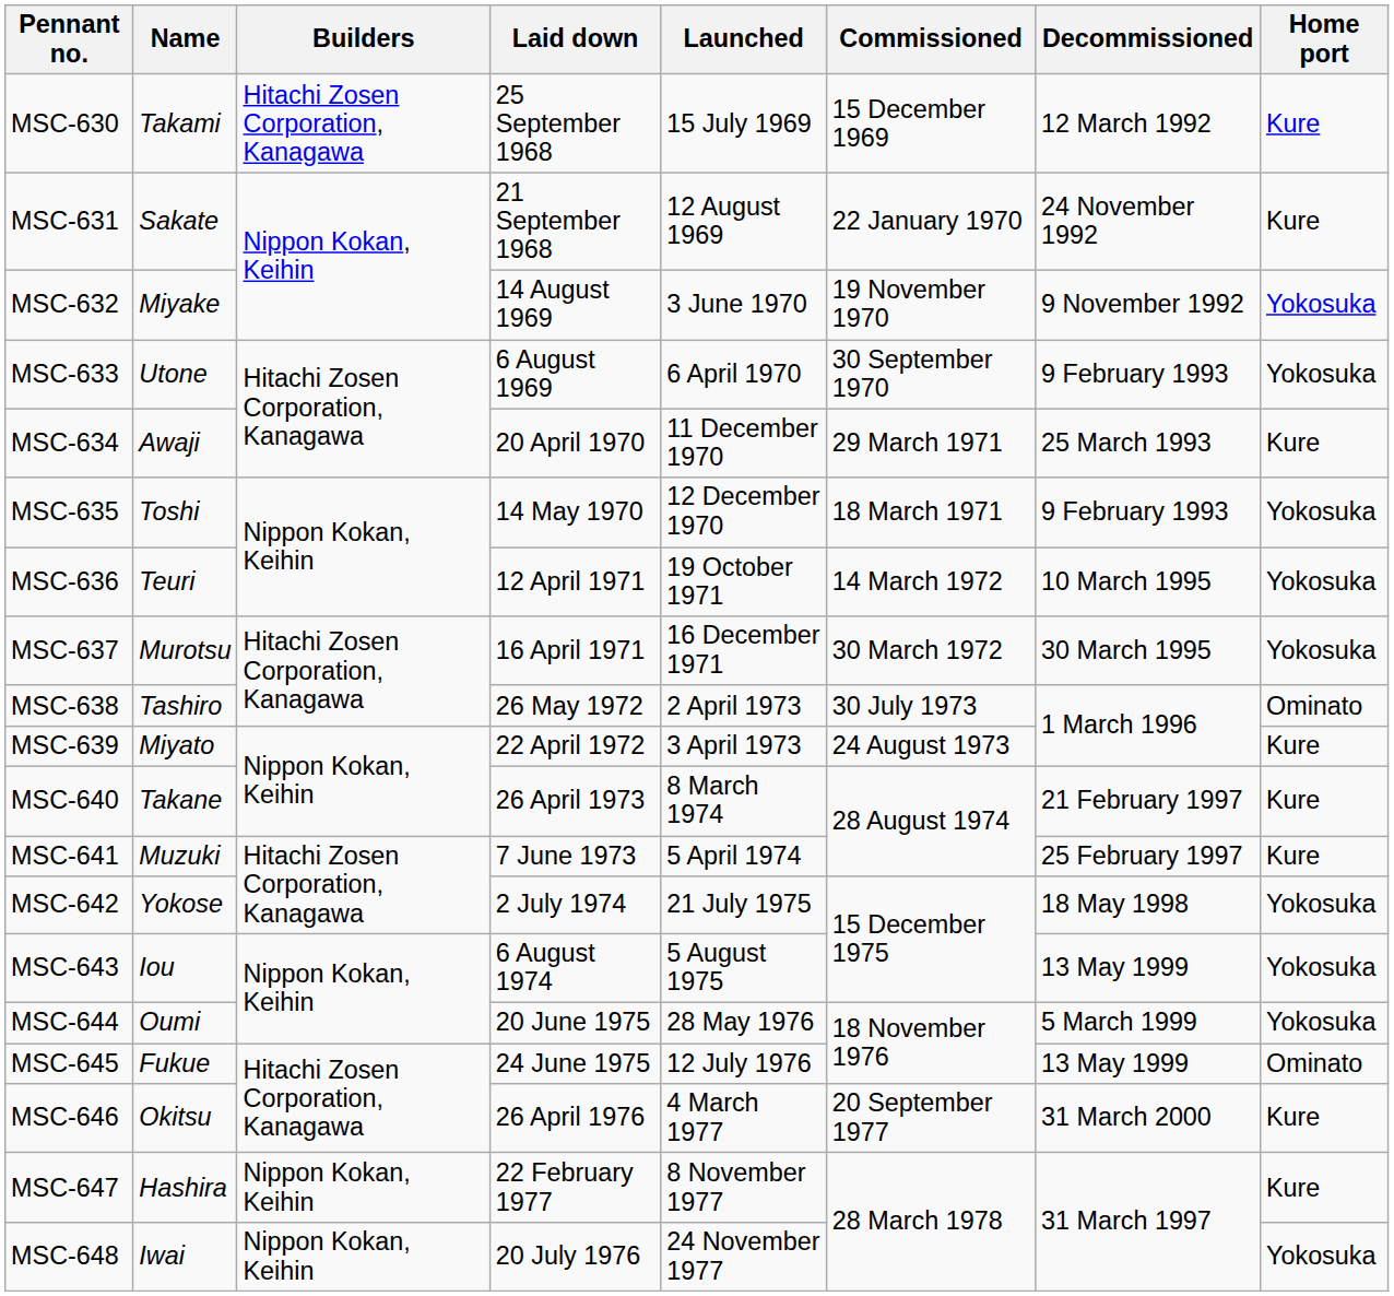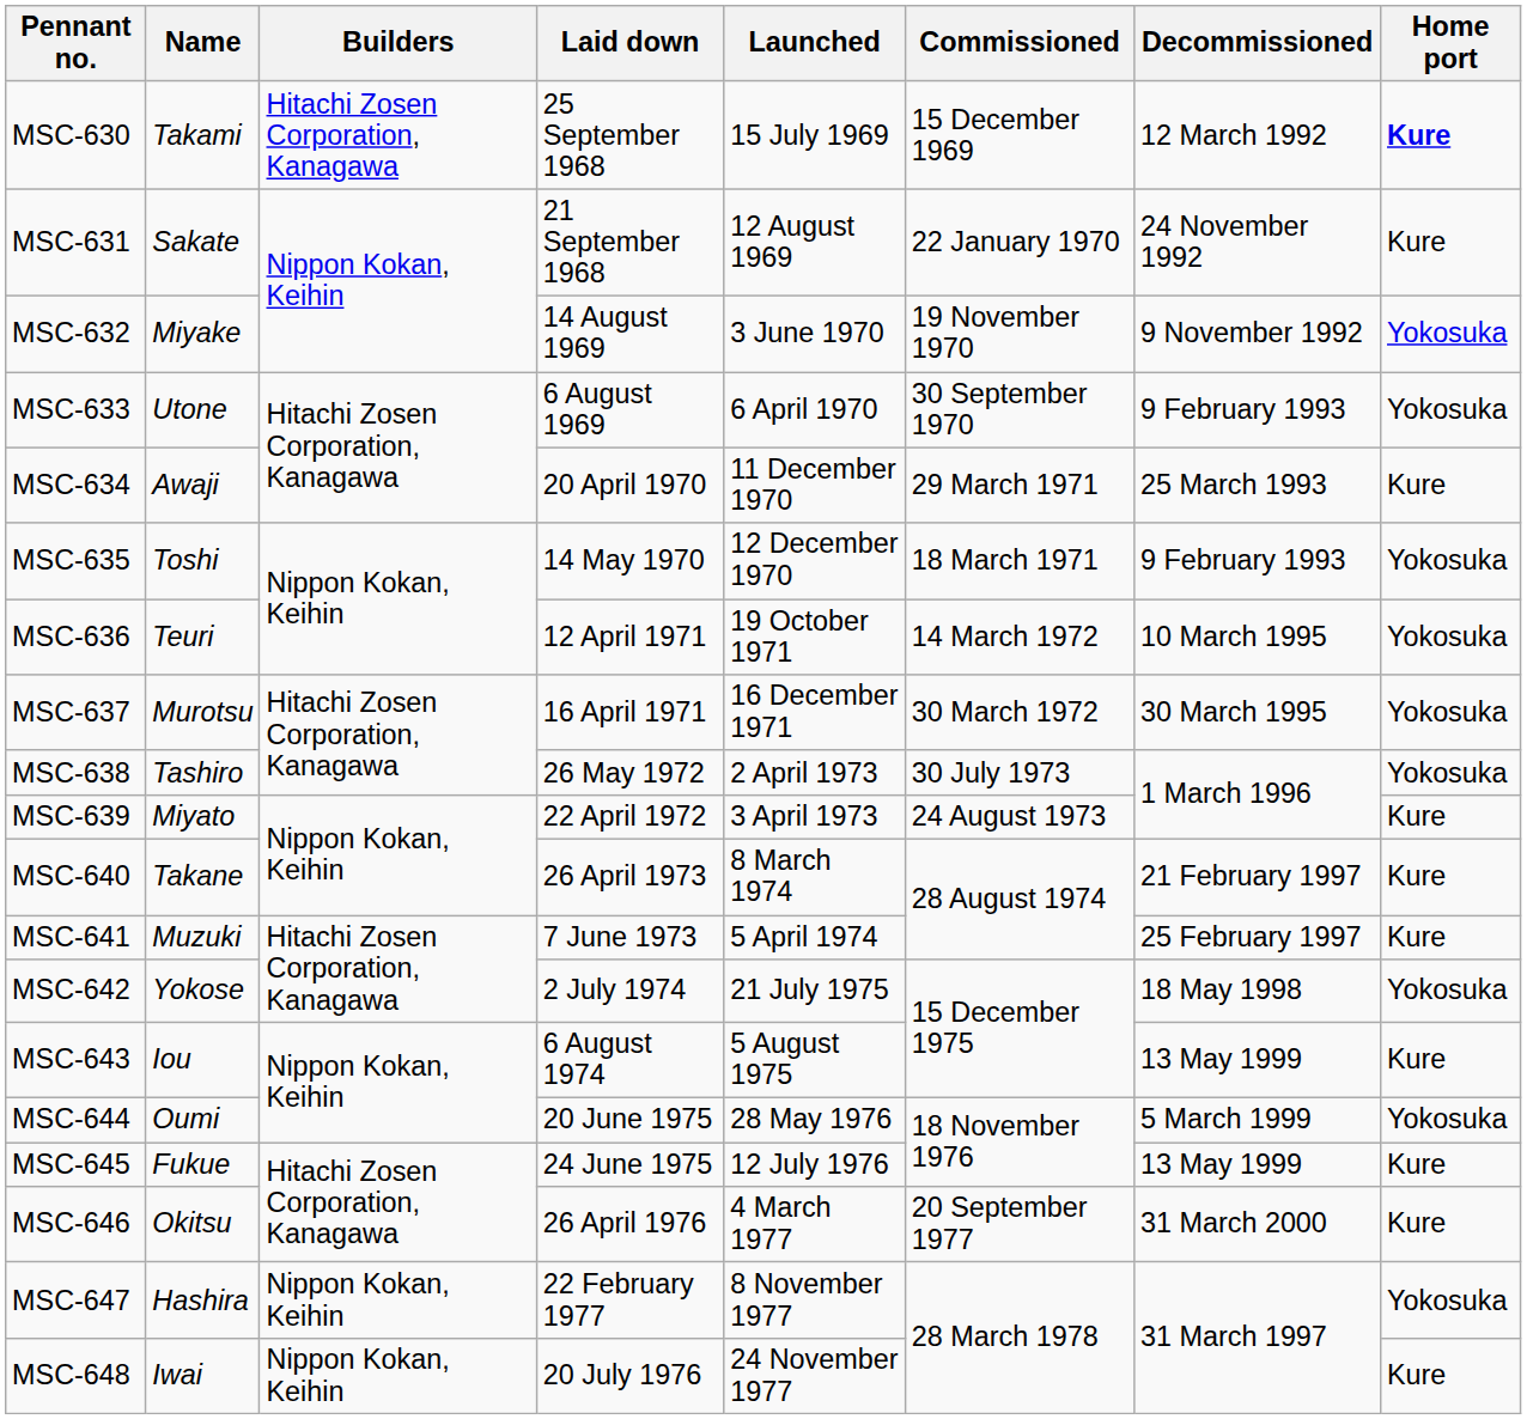 <table class="wikitable">
 <tr>
 <th>Pennant no.</th>
 <th>Name</th>
 <th>Builders</th>
 <th>Laid down</th>
 <th>Launched</th>
 <th>Commissioned</th>
 <th>Decommissioned</th>
 <th>Home port</th>
 </tr>
 <tr>
 <td>MSC-630</td>
 <td><em>Takami</em></td>
 <td><a href='#'>Hitachi Zosen Corporation</a>, <a href='#'>Kanagawa</a></td>
 <td>25 September 1968</td>
 <td>15 July 1969</td>
 <td>15 December 1969</td>
 <td>12 March 1992</td>
-<td><a href='#'>Kure</a></td>
+<td><strong><a href='#'>Kure</a></strong></td>
 </tr>
 <tr>
 <td>MSC-631</td>
 <td><em>Sakate</em></td>
 <td rowspan="2"><a href='#'>Nippon Kokan</a>, <a href='#'>Keihin</a></td>
 <td>21 September 1968</td>
 <td>12 August 1969</td>
 <td>22 January 1970</td>
 <td>24 November 1992</td>
 <td>Kure</td>
 </tr>
 <tr>
 <td>MSC-632</td>
 <td><em>Miyake</em></td>
 <td>14 August 1969</td>
 <td>3 June 1970</td>
 <td>19 November 1970</td>
 <td>9 November 1992</td>
 <td><a href='#'>Yokosuka</a></td>
 </tr>
 <tr>
 <td>MSC-633</td>
 <td><em>Utone</em></td>
 <td rowspan="2">Hitachi Zosen Corporation, Kanagawa</td>
 <td>6 August 1969</td>
 <td>6 April 1970</td>
 <td>30 September 1970</td>
 <td>9 February 1993</td>
 <td>Yokosuka</td>
 </tr>
 <tr>
 <td>MSC-634</td>
 <td><em>Awaji</em></td>
 <td>20 April 1970</td>
 <td>11 December 1970</td>
 <td>29 March 1971</td>
 <td>25 March 1993</td>
 <td>Kure</td>
 </tr>
 <tr>
 <td>MSC-635</td>
 <td><em>Toshi</em></td>
 <td rowspan="2">Nippon Kokan, Keihin</td>
 <td>14 May 1970</td>
 <td>12 December 1970</td>
 <td>18 March 1971</td>
 <td>9 February 1993</td>
 <td>Yokosuka</td>
 </tr>
 <tr>
 <td>MSC-636</td>
 <td><em>Teuri</em></td>
 <td>12 April 1971</td>
 <td>19 October 1971</td>
 <td>14 March 1972</td>
 <td>10 March 1995</td>
 <td>Yokosuka</td>
 </tr>
 <tr>
 <td>MSC-637</td>
 <td><em>Murotsu</em></td>
 <td rowspan="2">Hitachi Zosen Corporation, Kanagawa</td>
 <td>16 April 1971</td>
 <td>16 December 1971</td>
 <td>30 March 1972</td>
 <td>30 March 1995</td>
 <td>Yokosuka</td>
 </tr>
 <tr>
 <td>MSC-638</td>
 <td><em>Tashiro</em></td>
 <td>26 May 1972</td>
 <td>2 April 1973</td>
 <td>30 July 1973</td>
 <td rowspan="2">1 March 1996</td>
-<td>Ominato</td>
+<td>Yokosuka</td>
 </tr>
 <tr>
 <td>MSC-639</td>
 <td><em>Miyato</em></td>
 <td rowspan="2">Nippon Kokan, Keihin</td>
 <td>22 April 1972</td>
 <td>3 April 1973</td>
 <td>24 August 1973</td>
 <td>Kure</td>
 </tr>
 <tr>
 <td>MSC-640</td>
 <td><em>Takane</em></td>
 <td>26 April 1973</td>
 <td>8 March 1974</td>
 <td rowspan="2">28 August 1974</td>
 <td>21 February 1997</td>
 <td>Kure</td>
 </tr>
 <tr>
 <td>MSC-641</td>
 <td><em>Muzuki</em></td>
 <td rowspan="2">Hitachi Zosen Corporation, Kanagawa</td>
 <td>7 June 1973</td>
 <td>5 April 1974</td>
 <td>25 February 1997</td>
 <td>Kure</td>
 </tr>
 <tr>
 <td>MSC-642</td>
 <td><em>Yokose</em></td>
 <td>2 July 1974</td>
 <td>21 July 1975</td>
 <td rowspan="2">15 December 1975</td>
 <td>18 May 1998</td>
 <td>Yokosuka</td>
 </tr>
 <tr>
 <td>MSC-643</td>
 <td><em>Iou</em></td>
 <td rowspan="2">Nippon Kokan, Keihin</td>
 <td>6 August 1974</td>
 <td>5 August 1975</td>
 <td>13 May 1999</td>
-<td>Yokosuka</td>
+<td>Kure</td>
 </tr>
 <tr>
 <td>MSC-644</td>
 <td><em>Oumi</em></td>
 <td>20 June 1975</td>
 <td>28 May 1976</td>
 <td rowspan="2">18 November 1976</td>
 <td>5 March 1999</td>
 <td>Yokosuka</td>
 </tr>
 <tr>
 <td>MSC-645</td>
 <td><em>Fukue</em></td>
 <td rowspan="2">Hitachi Zosen Corporation, Kanagawa</td>
 <td>24 June 1975</td>
 <td>12 July 1976</td>
 <td>13 May 1999</td>
-<td>Ominato</td>
+<td>Kure</td>
 </tr>
 <tr>
 <td>MSC-646</td>
 <td><em>Okitsu</em></td>
 <td>26 April 1976</td>
 <td>4 March 1977</td>
 <td>20 September 1977</td>
 <td>31 March 2000</td>
 <td>Kure</td>
 </tr>
 <tr>
 <td>MSC-647</td>
 <td><em>Hashira</em></td>
 <td>Nippon Kokan, Keihin</td>
 <td>22 February 1977</td>
 <td>8 November 1977</td>
 <td rowspan="2">28 March 1978</td>
 <td rowspan="2">31 March 1997</td>
-<td>Kure</td>
+<td>Yokosuka</td>
 </tr>
 <tr>
 <td>MSC-648</td>
 <td><em>Iwai</em></td>
 <td>Nippon Kokan, Keihin</td>
 <td>20 July 1976</td>
 <td>24 November 1977</td>
-<td>Yokosuka</td>
+<td>Kure</td>
 </tr>
 </table>
